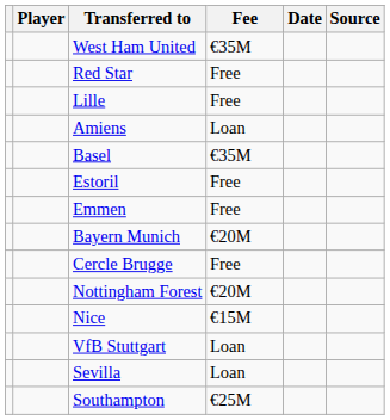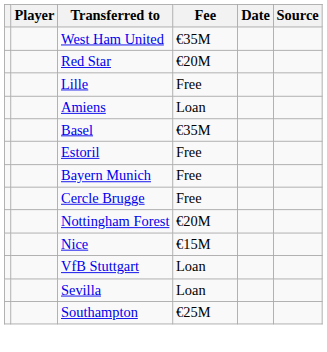 <table class="wikitable plainrowheaders sortable">
 <tr>
 <th></th>
 <th scope="col">Player</th>
 <th>Transferred to</th>
 <th style="width: 65px;">Fee</th>
 <th scope="col">Date</th>
 <th scope="col">Source</th>
 </tr>
 <tr>
 <td align=center></td>
 <td> </td>
 <td> <a href='#'>West Ham United</a></td>
 <td>€35M</td>
 <td></td>
 <td></td>
 </tr>
 <tr>
 <td align=center></td>
 <td> </td>
 <td> <a href='#'>Red Star</a></td>
-<td>Free</td>
+<td>€20M</td>
 <td></td>
 <td></td>
 </tr>
 <tr>
 <td align=center></td>
 <td> </td>
 <td> <a href='#'>Lille</a></td>
 <td>Free</td>
 <td></td>
 <td></td>
 </tr>
 <tr>
 <td align=center></td>
 <td> </td>
 <td> <a href='#'>Amiens</a></td>
 <td>Loan</td>
 <td></td>
 <td></td>
 </tr>
 <tr>
 <td align=center></td>
 <td> </td>
 <td> <a href='#'>Basel</a></td>
 <td>€35M</td>
 <td></td>
 <td></td>
 </tr>
 <tr>
 <td align=center></td>
 <td> </td>
 <td> <a href='#'>Estoril</a></td>
 <td>Free</td>
 <td></td>
 <td></td>
 </tr>
 <tr>
 <td align=center></td>
 <td> </td>
-<td> <a href='#'>Emmen</a></td>
+<td> <a href='#'>Bayern Munich</a></td>
 <td>Free</td>
-<td></td>
-<td></td>
-</tr>
-<tr>
-<td align=center></td>
-<td> </td>
-<td> <a href='#'>Bayern Munich</a></td>
-<td>€20M</td>
 <td></td>
 <td></td>
 </tr>
 <tr>
 <td align=center></td>
 <td> </td>
 <td> <a href='#'>Cercle Brugge</a></td>
 <td>Free</td>
 <td></td>
 <td></td>
 </tr>
 <tr>
 <td align=center></td>
 <td> </td>
 <td> <a href='#'>Nottingham Forest</a></td>
 <td>€20M</td>
 <td></td>
 <td></td>
 </tr>
 <tr>
 <td align=center></td>
 <td> </td>
 <td> <a href='#'>Nice</a></td>
 <td>€15M</td>
 <td></td>
 <td></td>
 </tr>
 <tr>
 <td align=center></td>
 <td> </td>
 <td> <a href='#'>VfB Stuttgart</a></td>
 <td>Loan</td>
 <td></td>
 <td></td>
 </tr>
 <tr>
 <td align=center></td>
 <td> </td>
 <td> <a href='#'>Sevilla</a></td>
 <td>Loan</td>
 <td></td>
 <td></td>
 </tr>
 <tr>
 <td align=center></td>
 <td> </td>
 <td> <a href='#'>Southampton</a></td>
 <td>€25M</td>
 <td></td>
 <td></td>
 </tr>
 </table>
